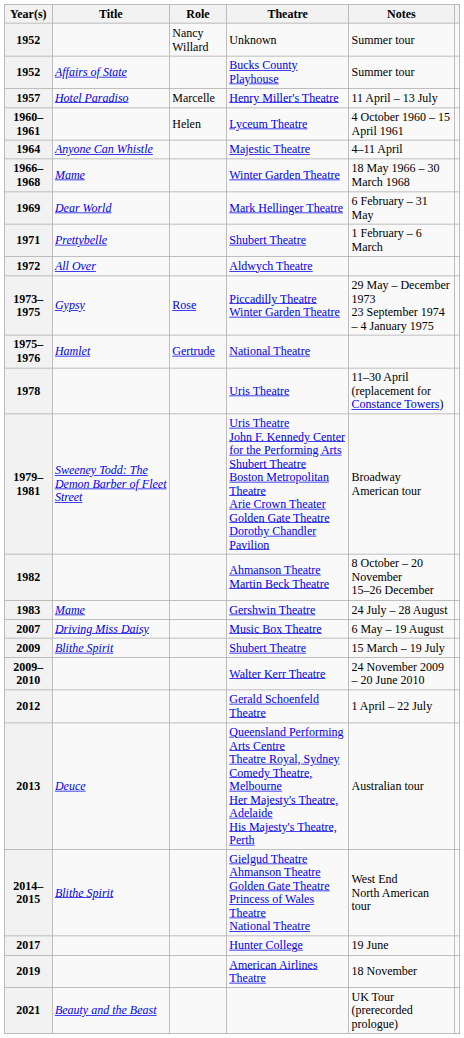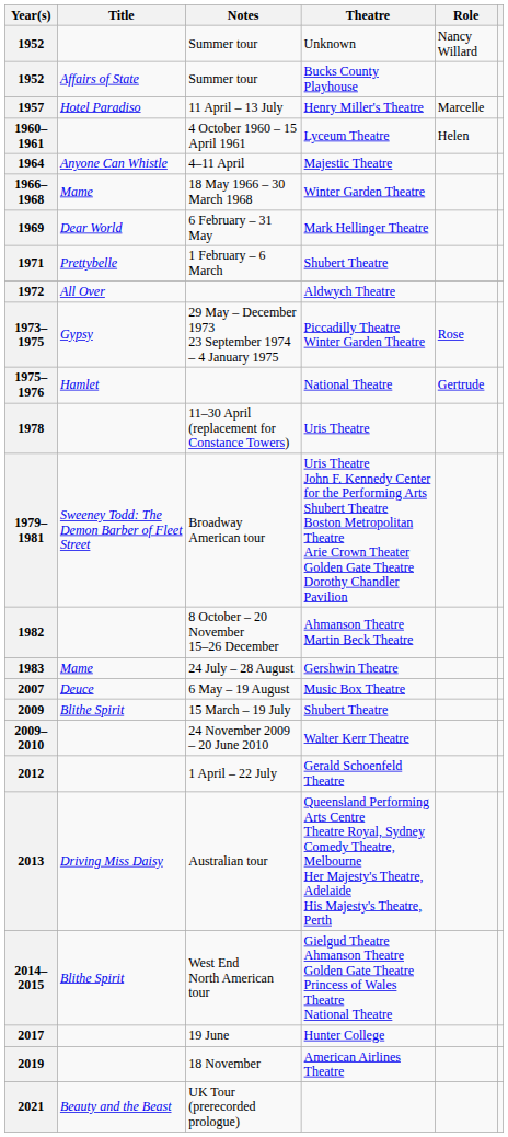 <table class="wikitable plainrowheaders">
 <tr>
 <th scope="col">Year(s)</th>
 <th scope="col">Title</th>
+<th scope=col class="unsortable">Notes</th>
+<th scope="col">Theatre</th>
 <th scope="col">Role</th>
-<th scope="col">Theatre</th>
-<th scope=col class="unsortable">Notes</th>
 <th scope=col class="unsortable"></th>
 </tr>
 <tr>
 <th scope=row>1952</th>
 <td><em></em></td>
+<td>Summer tour</td>
+<td>Unknown</td>
 <td>Nancy Willard</td>
-<td>Unknown</td>
-<td>Summer tour</td>
 <td style="text-align:center;"></td>
 </tr>
 <tr>
 <th scope=row>1952</th>
 <td><em><a href='#'>Affairs of State</a></em></td>
+<td>Summer tour</td>
+<td><a href='#'>Bucks County Playhouse</a></td>
 <td></td>
-<td><a href='#'>Bucks County Playhouse</a></td>
-<td>Summer tour</td>
 <td style="text-align:center;"></td>
 </tr>
 <tr>
 <th scope=row>1957</th>
 <td><em><a href='#'>Hotel Paradiso</a></em></td>
+<td>11 April – 13 July</td>
+<td><a href='#'>Henry Miller's Theatre</a></td>
 <td>Marcelle</td>
-<td><a href='#'>Henry Miller's Theatre</a></td>
-<td>11 April – 13 July</td>
 <td style="text-align:center;"><br></td>
 </tr>
 <tr>
 <th scope=row>1960–1961</th>
 <td><em></em></td>
+<td>4 October 1960 – 15 April 1961</td>
+<td><a href='#'>Lyceum Theatre</a></td>
 <td>Helen</td>
-<td><a href='#'>Lyceum Theatre</a></td>
-<td>4 October 1960 – 15 April 1961</td>
 <td style="text-align:center;"></td>
 </tr>
 <tr>
 <th scope=row>1964</th>
 <td><em><a href='#'>Anyone Can Whistle</a></em></td>
+<td>4–11 April</td>
+<td><a href='#'>Majestic Theatre</a></td>
 <td></td>
-<td><a href='#'>Majestic Theatre</a></td>
-<td>4–11 April</td>
 <td style="text-align:center;"></td>
 </tr>
 <tr>
 <th scope=row>1966–1968</th>
 <td><em><a href='#'>Mame</a></em></td>
+<td>18 May 1966 – 30 March 1968</td>
+<td><a href='#'>Winter Garden Theatre</a></td>
 <td></td>
-<td><a href='#'>Winter Garden Theatre</a></td>
-<td>18 May 1966 – 30 March 1968</td>
 <td style="text-align:center;"></td>
 </tr>
 <tr>
 <th scope=row>1969</th>
 <td><em><a href='#'>Dear World</a></em></td>
+<td>6 February – 31 May</td>
+<td><a href='#'>Mark Hellinger Theatre</a></td>
 <td></td>
-<td><a href='#'>Mark Hellinger Theatre</a></td>
-<td>6 February – 31 May</td>
 <td style="text-align:center;"></td>
 </tr>
 <tr>
 <th scope=row>1971</th>
 <td><em><a href='#'>Prettybelle</a></em></td>
+<td>1 February – 6 March</td>
+<td><a href='#'>Shubert Theatre</a></td>
 <td></td>
-<td><a href='#'>Shubert Theatre</a></td>
-<td>1 February – 6 March</td>
 <td style="text-align:center;"><br></td>
 </tr>
 <tr>
 <th scope=row>1972</th>
 <td><em><a href='#'>All Over</a></em></td>
 <td></td>
 <td><a href='#'>Aldwych Theatre</a></td>
 <td></td>
 <td style="text-align:center;"></td>
 </tr>
 <tr>
 <th scope=row>1973–1975</th>
 <td><em><a href='#'>Gypsy</a></em></td>
+<td>29 May – December 1973<br>23 September 1974 – 4 January 1975</td>
+<td><a href='#'>Piccadilly Theatre</a><br><a href='#'>Winter Garden Theatre</a></td>
 <td><a href='#'>Rose</a></td>
-<td><a href='#'>Piccadilly Theatre</a><br><a href='#'>Winter Garden Theatre</a></td>
-<td>29 May – December 1973<br>23 September 1974 – 4 January 1975</td>
 <td style="text-align:center;"><br></td>
 </tr>
 <tr>
 <th scope=row>1975–1976</th>
 <td><em><a href='#'>Hamlet</a></em></td>
+<td></td>
+<td><a href='#'>National Theatre</a></td>
 <td><a href='#'>Gertrude</a></td>
-<td><a href='#'>National Theatre</a></td>
-<td></td>
 <td style="text-align:center;"><br></td>
 </tr>
 <tr>
 <th scope=row>1978</th>
 <td><em></em></td>
+<td>11–30 April<br>(replacement for <a href='#'>Constance Towers</a>)</td>
+<td><a href='#'>Uris Theatre</a></td>
 <td></td>
-<td><a href='#'>Uris Theatre</a></td>
-<td>11–30 April<br>(replacement for <a href='#'>Constance Towers</a>)</td>
 <td style="text-align:center;"></td>
 </tr>
 <tr>
 <th scope=row>1979–1981</th>
 <td><em><a href='#'>Sweeney Todd: The Demon Barber of Fleet Street</a></em></td>
+<td>Broadway<br>American tour</td>
+<td><a href='#'>Uris Theatre</a><br><a href='#'>John F. Kennedy Center for the Performing Arts</a><br><a href='#'>Shubert Theatre</a><br><a href='#'>Boston Metropolitan Theatre</a><br><a href='#'>Arie Crown Theater</a><br><a href='#'>Golden Gate Theatre</a><br><a href='#'>Dorothy Chandler Pavilion</a></td>
 <td></td>
-<td><a href='#'>Uris Theatre</a><br><a href='#'>John F. Kennedy Center for the Performing Arts</a><br><a href='#'>Shubert Theatre</a><br><a href='#'>Boston Metropolitan Theatre</a><br><a href='#'>Arie Crown Theater</a><br><a href='#'>Golden Gate Theatre</a><br><a href='#'>Dorothy Chandler Pavilion</a></td>
-<td>Broadway<br>American tour</td>
 <td style="text-align:center;"><br></td>
 </tr>
 <tr>
 <th scope=row>1982</th>
 <td><em></em></td>
+<td>8 October – 20 November<br>15–26 December</td>
+<td><a href='#'>Ahmanson Theatre</a><br><a href='#'>Martin Beck Theatre</a></td>
 <td></td>
-<td><a href='#'>Ahmanson Theatre</a><br><a href='#'>Martin Beck Theatre</a></td>
-<td>8 October – 20 November<br>15–26 December</td>
 <td style="text-align:center;"><br><br></td>
 </tr>
 <tr>
 <th scope=row>1983</th>
 <td><em><a href='#'>Mame</a></em></td>
+<td>24 July – 28 August</td>
+<td><a href='#'>Gershwin Theatre</a></td>
 <td></td>
-<td><a href='#'>Gershwin Theatre</a></td>
-<td>24 July – 28 August</td>
 <td style="text-align:center;"></td>
 </tr>
 <tr>
 <th scope=row>2007</th>
-<td><em><a href='#'>Driving Miss Daisy</a></em></td>
+<td><em><a href='#'>Deuce</a></em></td>
+<td>6 May – 19 August</td>
+<td><a href='#'>Music Box Theatre</a></td>
 <td></td>
-<td><a href='#'>Music Box Theatre</a></td>
-<td>6 May – 19 August</td>
 <td style="text-align:center;"></td>
 </tr>
 <tr>
 <th scope=row>2009</th>
 <td><em><a href='#'>Blithe Spirit</a></em></td>
+<td>15 March – 19 July</td>
+<td><a href='#'>Shubert Theatre</a></td>
 <td></td>
-<td><a href='#'>Shubert Theatre</a></td>
-<td>15 March – 19 July</td>
 <td style="text-align:center;"></td>
 </tr>
 <tr>
 <th scope=row>2009–2010</th>
 <td><em></em></td>
+<td>24 November 2009 – 20 June 2010</td>
+<td><a href='#'>Walter Kerr Theatre</a></td>
 <td></td>
-<td><a href='#'>Walter Kerr Theatre</a></td>
-<td>24 November 2009 – 20 June 2010</td>
 <td style="text-align:center;"></td>
 </tr>
 <tr>
 <th scope=row>2012</th>
 <td><em></em></td>
+<td>1 April – 22 July</td>
+<td><a href='#'>Gerald Schoenfeld Theatre</a></td>
 <td></td>
-<td><a href='#'>Gerald Schoenfeld Theatre</a></td>
-<td>1 April – 22 July</td>
 <td style="text-align:center;"></td>
 </tr>
 <tr>
 <th scope=row>2013</th>
-<td><em><a href='#'>Deuce</a></em></td>
+<td><em><a href='#'>Driving Miss Daisy</a></em></td>
+<td>Australian tour</td>
+<td><a href='#'>Queensland Performing Arts Centre</a><br><a href='#'>Theatre Royal, Sydney</a><br><a href='#'>Comedy Theatre, Melbourne</a><br><a href='#'>Her Majesty's Theatre, Adelaide</a><br><a href='#'>His Majesty's Theatre, Perth</a></td>
 <td></td>
-<td><a href='#'>Queensland Performing Arts Centre</a><br><a href='#'>Theatre Royal, Sydney</a><br><a href='#'>Comedy Theatre, Melbourne</a><br><a href='#'>Her Majesty's Theatre, Adelaide</a><br><a href='#'>His Majesty's Theatre, Perth</a></td>
-<td>Australian tour</td>
 <td style="text-align:center;"><br></td>
 </tr>
 <tr>
 <th scope=row>2014–2015</th>
 <td><em><a href='#'>Blithe Spirit</a></em></td>
+<td>West End<br>North American tour</td>
+<td><a href='#'>Gielgud Theatre</a><br><a href='#'>Ahmanson Theatre</a><br><a href='#'>Golden Gate Theatre</a><br><a href='#'>Princess of Wales Theatre</a><br><a href='#'>National Theatre</a></td>
 <td></td>
-<td><a href='#'>Gielgud Theatre</a><br><a href='#'>Ahmanson Theatre</a><br><a href='#'>Golden Gate Theatre</a><br><a href='#'>Princess of Wales Theatre</a><br><a href='#'>National Theatre</a></td>
-<td>West End<br>North American tour</td>
 <td style="text-align:center;"><br></td>
 </tr>
 <tr>
 <th scope=row>2017</th>
 <td><em></em></td>
+<td>19 June</td>
+<td><a href='#'>Hunter College</a></td>
 <td></td>
-<td><a href='#'>Hunter College</a></td>
-<td>19 June</td>
 <td style="text-align:center;"></td>
 </tr>
 <tr>
 <th scope=row>2019</th>
 <td><em></em></td>
+<td>18 November</td>
+<td><a href='#'>American Airlines Theatre</a></td>
 <td></td>
-<td><a href='#'>American Airlines Theatre</a></td>
-<td>18 November</td>
 <td style="text-align:center;"></td>
 </tr>
 <tr>
 <th scope=row>2021</th>
 <td><em><a href='#'>Beauty and the Beast</a></em></td>
+<td>UK Tour (prerecorded prologue)</td>
 <td></td>
 <td></td>
-<td>UK Tour (prerecorded prologue)</td>
 <td style="text-align:center;"></td>
 </tr>
 </table>
